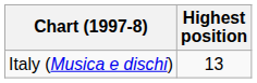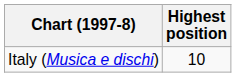 <table class="wikitable">
 <tr>
 <th>Chart (1997-8)</th>
 <th>Highest<br>position</th>
 </tr>
 <tr>
 <td>Italy (<em><a href='#'>Musica e dischi</a></em>)</td>
-<td style="text-align:center">13</td>
+<td style="text-align:center">10</td>
 </tr>
 </table>
